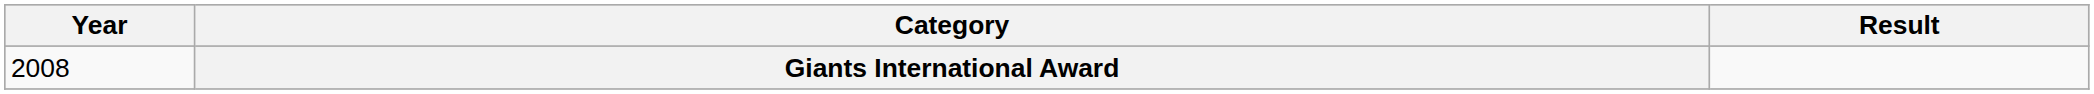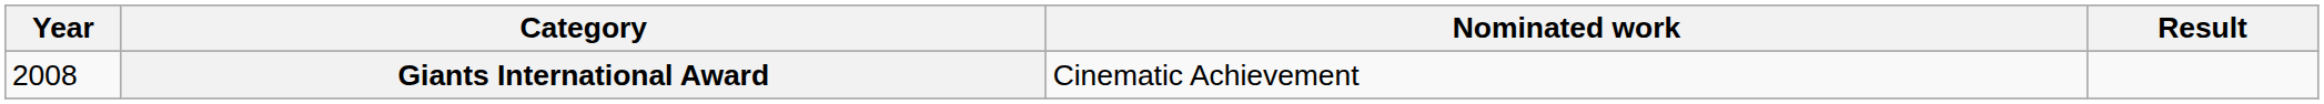 <table class="wikitable sortable plainrowheaders" style="width:100%;">
 <tr>
 <th scope="col" style="width:5%;">Year</th>
 <th scope="col" style="width:40%;">Category</th>
+<th scope="col" style="width:45%;">Nominated work</th>
 <th scope="col" style="width:10%;">Result</th>
 </tr>
 <tr>
 <td>2008</td>
 <th scope="row">Giants International Award</th>
+<td>Cinematic Achievement</td>
 <td></td>
 </tr>
 </table>
